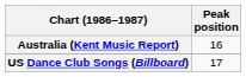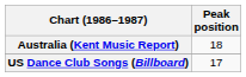 <table class="wikitable sortable plainrowheaders" style="text-align:center">
 <tr>
 <th scope="col">Chart (1986–1987)</th>
 <th scope="col">Peak<br>position</th>
 </tr>
 <tr>
 <th scope="row">Australia (<a href='#'>Kent Music Report</a>)</th>
-<td>16</td>
+<td>18</td>
 </tr>
 <tr>
 </tr>
 <tr>
 </tr>
 <tr>
 <th scope="row">US <a href='#'>Dance Club Songs</a> (<em><a href='#'>Billboard</a></em>)</th>
 <td>17</td>
 </tr>
 </table>
